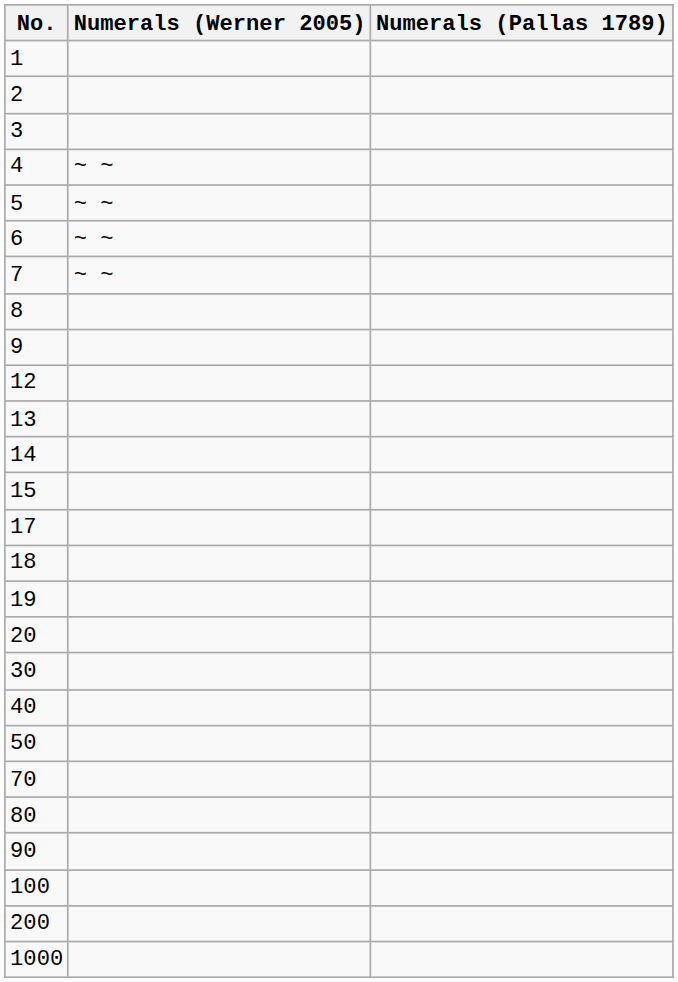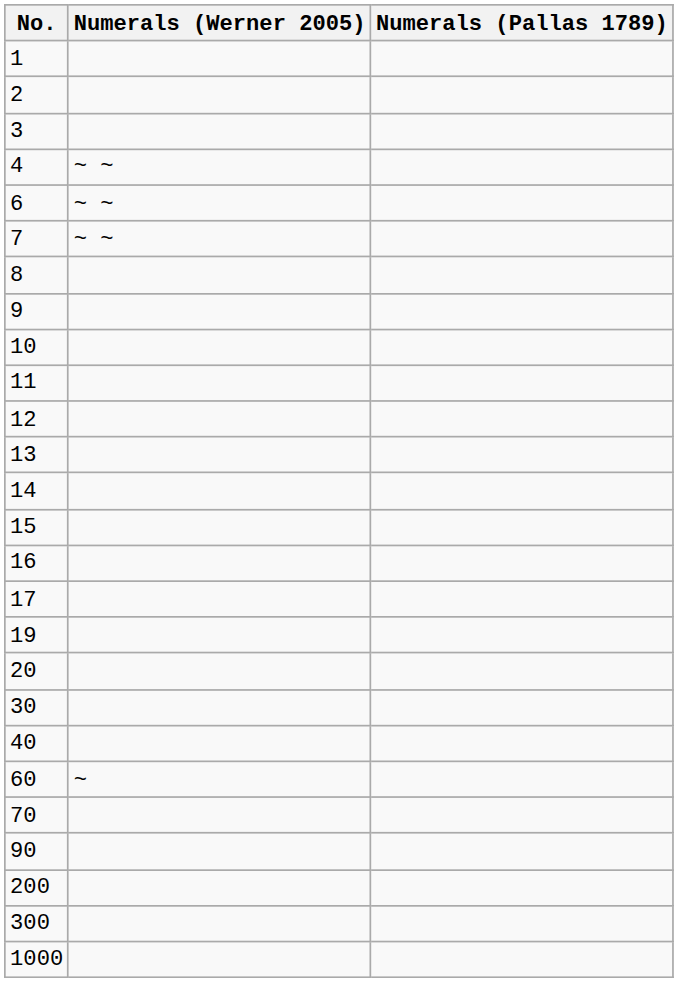 <table class="wikitable">
 <tr>
 <th>No.</th>
 <th>Numerals (Werner 2005)</th>
 <th>Numerals (Pallas 1789)</th>
 </tr>
 <tr>
 <td>1</td>
 <td></td>
 <td></td>
 </tr>
 <tr>
 <td>2</td>
 <td></td>
 <td></td>
 </tr>
 <tr>
 <td>3</td>
 <td></td>
 <td></td>
 </tr>
 <tr>
 <td>4</td>
 <td> ~  ~ </td>
 <td></td>
 </tr>
 <tr>
-<td>5</td>
-<td> ~  ~ </td>
-<td></td>
-</tr>
-<tr>
 <td>6</td>
 <td> ~  ~ </td>
 <td></td>
 </tr>
 <tr>
 <td>7</td>
 <td> ~  ~ </td>
 <td></td>
 </tr>
 <tr>
 <td>8</td>
 <td></td>
 <td></td>
 </tr>
 <tr>
 <td>9</td>
+<td></td>
+<td></td>
+</tr>
+<tr>
+<td>10</td>
+<td></td>
+<td></td>
+</tr>
+<tr>
+<td>11</td>
 <td></td>
 <td></td>
 </tr>
 <tr>
 <td>12</td>
 <td></td>
 <td></td>
 </tr>
 <tr>
 <td>13</td>
 <td></td>
 <td></td>
 </tr>
 <tr>
 <td>14</td>
 <td></td>
 <td></td>
 </tr>
 <tr>
 <td>15</td>
 <td></td>
 <td></td>
 </tr>
 <tr>
-<td>17</td>
+<td>16</td>
 <td></td>
 <td></td>
 </tr>
 <tr>
-<td>18</td>
+<td>17</td>
 <td></td>
 <td></td>
 </tr>
 <tr>
 <td>19</td>
 <td></td>
 <td></td>
 </tr>
 <tr>
 <td>20</td>
 <td></td>
 <td></td>
 </tr>
 <tr>
 <td>30</td>
 <td></td>
 <td></td>
 </tr>
 <tr>
 <td>40</td>
 <td></td>
 <td></td>
 </tr>
 <tr>
-<td>50</td>
-<td></td>
+<td>60</td>
+<td> ~ </td>
 <td></td>
 </tr>
 <tr>
 <td>70</td>
-<td></td>
-<td></td>
-</tr>
-<tr>
-<td>80</td>
 <td></td>
 <td></td>
 </tr>
 <tr>
 <td>90</td>
 <td></td>
 <td></td>
 </tr>
 <tr>
-<td>100</td>
+<td>200</td>
 <td></td>
 <td></td>
 </tr>
 <tr>
-<td>200</td>
+<td>300</td>
 <td></td>
 <td></td>
 </tr>
 <tr>
 <td>1000</td>
 <td></td>
 <td></td>
 </tr>
 </table>
